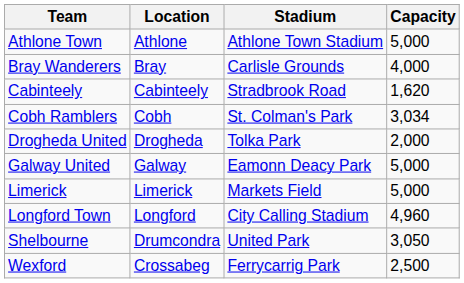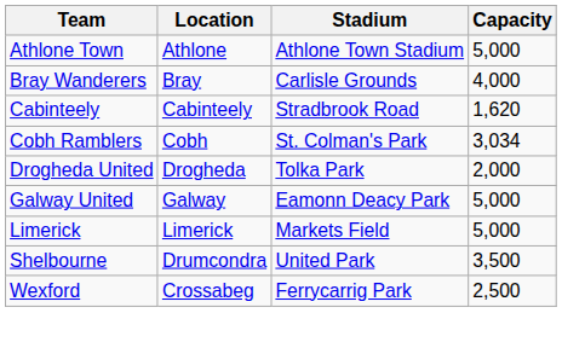 <table class="wikitable sortable">
 <tr>
 <th>Team</th>
 <th>Location</th>
 <th>Stadium</th>
 <th>Capacity</th>
 </tr>
 <tr>
 <td><a href='#'>Athlone Town</a></td>
 <td><a href='#'>Athlone</a></td>
 <td><a href='#'>Athlone Town Stadium</a></td>
 <td>5,000</td>
 </tr>
 <tr>
 <td><a href='#'>Bray Wanderers</a></td>
 <td><a href='#'>Bray</a></td>
 <td><a href='#'>Carlisle Grounds</a></td>
 <td>4,000</td>
 </tr>
 <tr>
 <td><a href='#'>Cabinteely</a></td>
 <td><a href='#'>Cabinteely</a></td>
 <td><a href='#'>Stradbrook Road</a></td>
 <td>1,620</td>
 </tr>
 <tr>
 <td><a href='#'>Cobh Ramblers</a></td>
 <td><a href='#'>Cobh</a></td>
 <td><a href='#'>St. Colman's Park</a></td>
 <td>3,034</td>
 </tr>
 <tr>
 <td><a href='#'>Drogheda United</a></td>
 <td><a href='#'>Drogheda</a></td>
 <td><a href='#'>Tolka Park</a></td>
 <td>2,000</td>
 </tr>
 <tr>
 <td><a href='#'>Galway United</a></td>
 <td><a href='#'>Galway</a></td>
 <td><a href='#'>Eamonn Deacy Park</a></td>
 <td>5,000</td>
 </tr>
 <tr>
 <td><a href='#'>Limerick</a></td>
 <td><a href='#'>Limerick</a></td>
 <td><a href='#'>Markets Field</a></td>
 <td>5,000</td>
 </tr>
 <tr>
-<td><a href='#'>Longford Town</a></td>
-<td><a href='#'>Longford</a></td>
-<td><a href='#'>City Calling Stadium</a></td>
-<td>4,960</td>
-</tr>
-<tr>
 <td><a href='#'>Shelbourne</a></td>
 <td><a href='#'>Drumcondra</a></td>
 <td><a href='#'>United Park</a></td>
-<td>3,050</td>
+<td>3,500</td>
 </tr>
 <tr>
 <td><a href='#'>Wexford</a></td>
 <td><a href='#'>Crossabeg</a></td>
 <td><a href='#'>Ferrycarrig Park</a></td>
 <td>2,500</td>
 </tr>
 </table>
